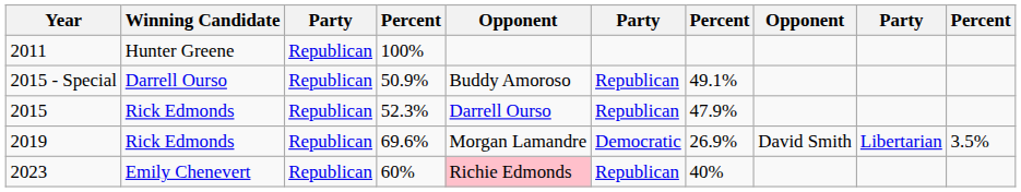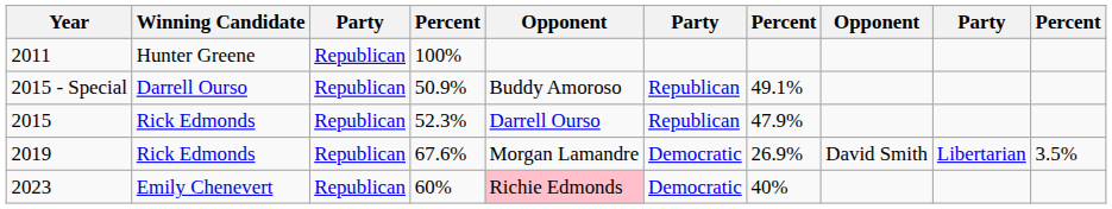 <table class="wikitable" style="margin:0.5em auto; font-size:95%;">
 <tr>
 <th>Year</th>
 <th>Winning Candidate</th>
 <th>Party</th>
 <th>Percent</th>
 <th>Opponent</th>
 <th>Party</th>
 <th>Percent</th>
 <th>Opponent</th>
 <th>Party</th>
 <th>Percent</th>
 </tr>
 <tr>
 <td>2011</td>
 <td>Hunter Greene</td>
 <td><a href='#'>Republican</a></td>
 <td>100%</td>
 <td></td>
 <td></td>
 <td></td>
 <td></td>
 <td></td>
 <td></td>
 </tr>
 <tr>
 <td>2015 - Special</td>
 <td><a href='#'>Darrell Ourso</a></td>
 <td><a href='#'>Republican</a></td>
 <td>50.9%</td>
 <td>Buddy Amoroso</td>
 <td><a href='#'>Republican</a></td>
 <td>49.1%</td>
 <td></td>
 <td></td>
 <td></td>
 </tr>
 <tr>
 <td>2015</td>
 <td><a href='#'>Rick Edmonds</a></td>
 <td><a href='#'>Republican</a></td>
 <td>52.3%</td>
 <td><a href='#'>Darrell Ourso</a></td>
 <td><a href='#'>Republican</a></td>
 <td>47.9%</td>
 <td></td>
 <td></td>
 <td></td>
 </tr>
 <tr>
 <td>2019</td>
 <td><a href='#'>Rick Edmonds</a></td>
 <td><a href='#'>Republican</a></td>
-<td>69.6%</td>
+<td>67.6%</td>
 <td>Morgan Lamandre</td>
 <td><a href='#'>Democratic</a></td>
 <td>26.9%</td>
 <td>David Smith</td>
 <td><a href='#'>Libertarian</a></td>
 <td>3.5%</td>
 </tr>
 <tr>
 <td>2023</td>
 <td><a href='#'>Emily Chenevert</a></td>
 <td><a href='#'>Republican</a></td>
 <td>60%</td>
 <td style="background: pink;">Richie Edmonds</td>
-<td><a href='#'>Republican</a></td>
+<td><a href='#'>Democratic</a></td>
 <td>40%</td>
 <td></td>
 <td></td>
 <td></td>
 </tr>
 </table>
